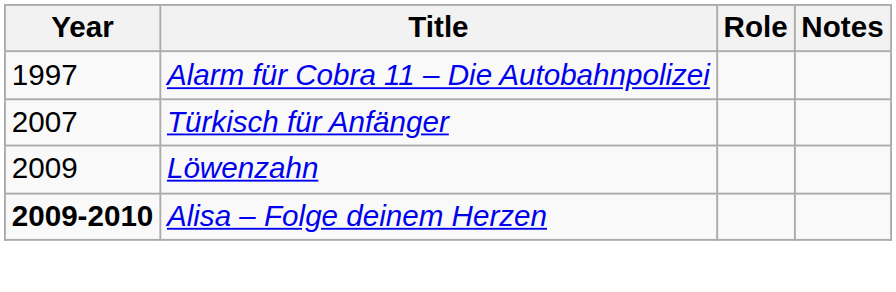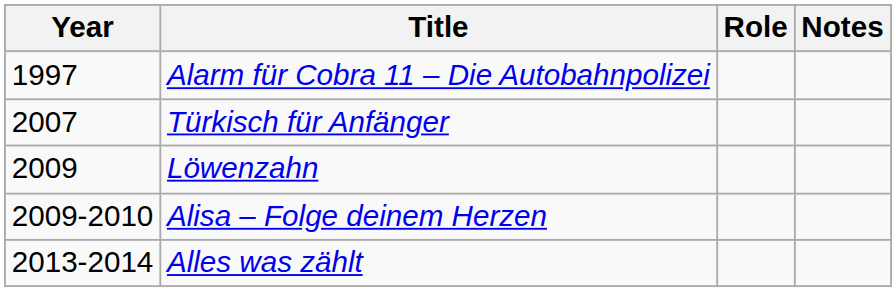 <table class="wikitable sortable">
 <tr>
 <th>Year</th>
 <th>Title</th>
 <th>Role</th>
 <th class="unsortable">Notes</th>
 </tr>
 <tr>
 <td>1997</td>
 <td><em><a href='#'>Alarm für Cobra 11 – Die Autobahnpolizei</a></em></td>
 <td></td>
 <td></td>
 </tr>
 <tr>
 <td>2007</td>
 <td><em><a href='#'>Türkisch für Anfänger</a></em></td>
 <td></td>
 <td></td>
 </tr>
 <tr>
 <td>2009</td>
 <td><em><a href='#'>Löwenzahn</a></em></td>
 <td></td>
 <td></td>
 </tr>
 <tr>
-<td><strong>2009-2010</strong></td>
+<td>2009-2010</td>
 <td><em><a href='#'>Alisa – Folge deinem Herzen</a></em></td>
 <td></td>
 <td></td>
 </tr>
+<tr>
+<td>2013-2014</td>
+<td><em><a href='#'>Alles was zählt</a></em></td>
+<td></td>
+<td></td>
+</tr>
 </table>
